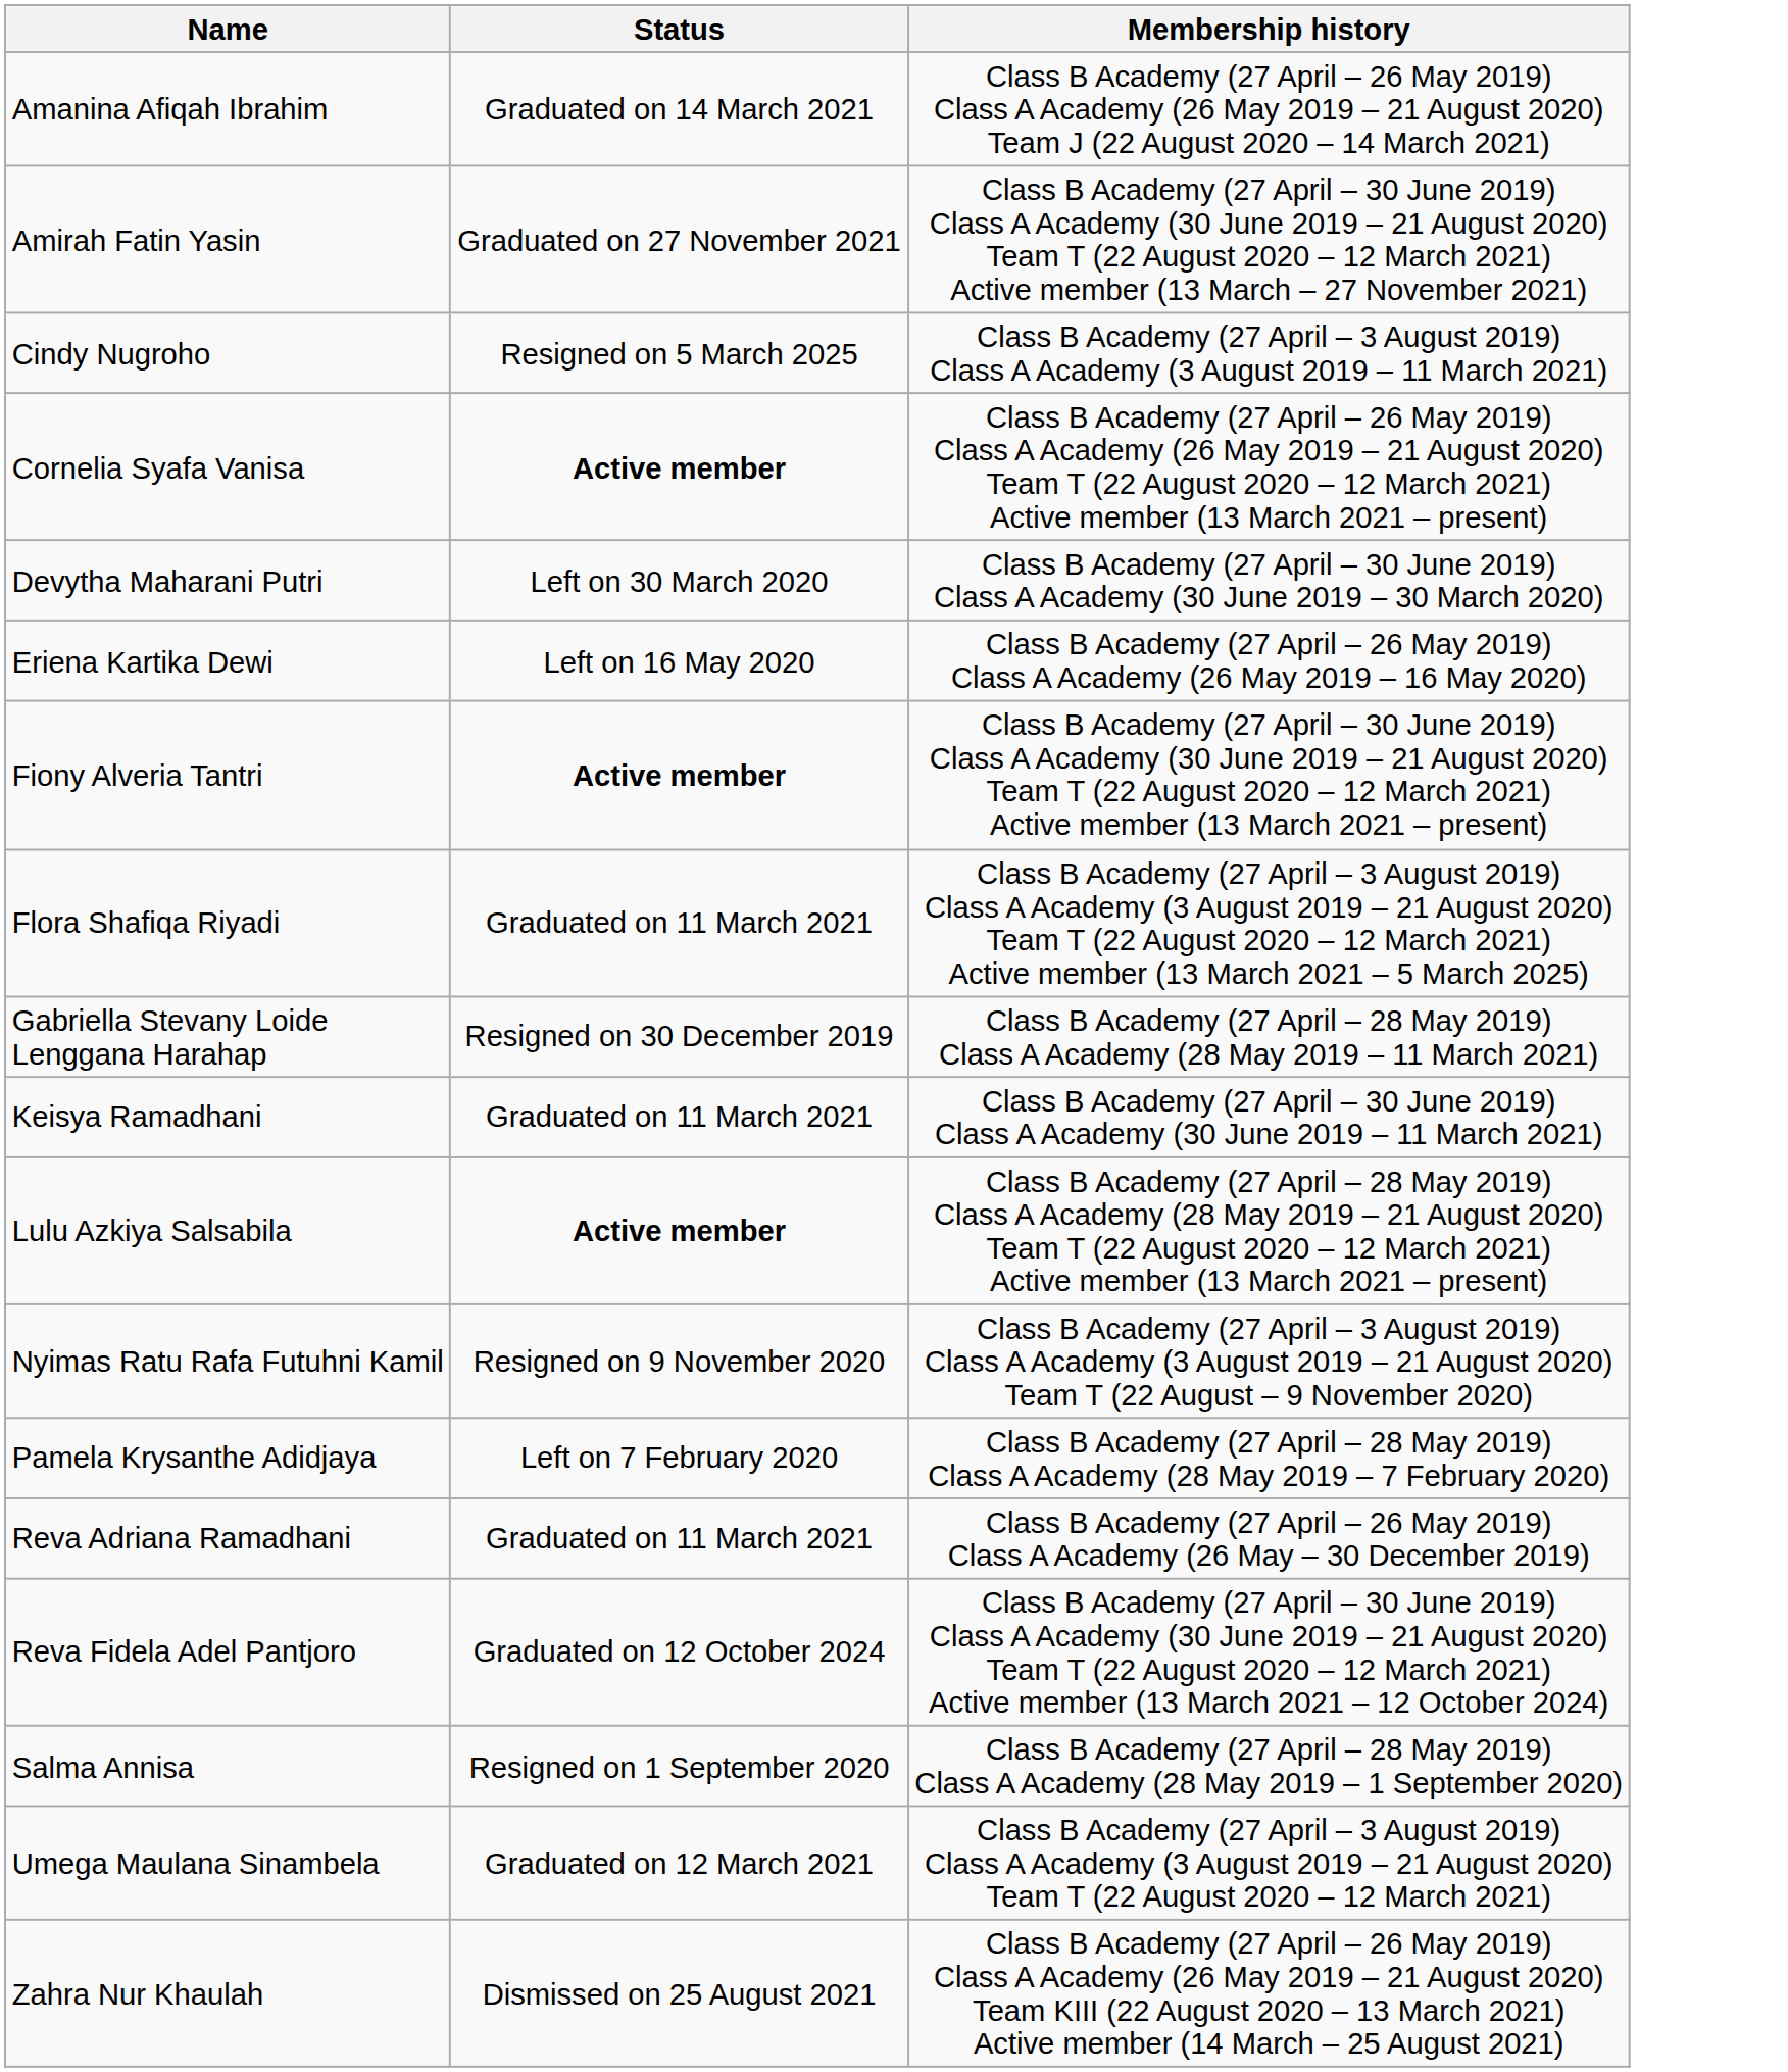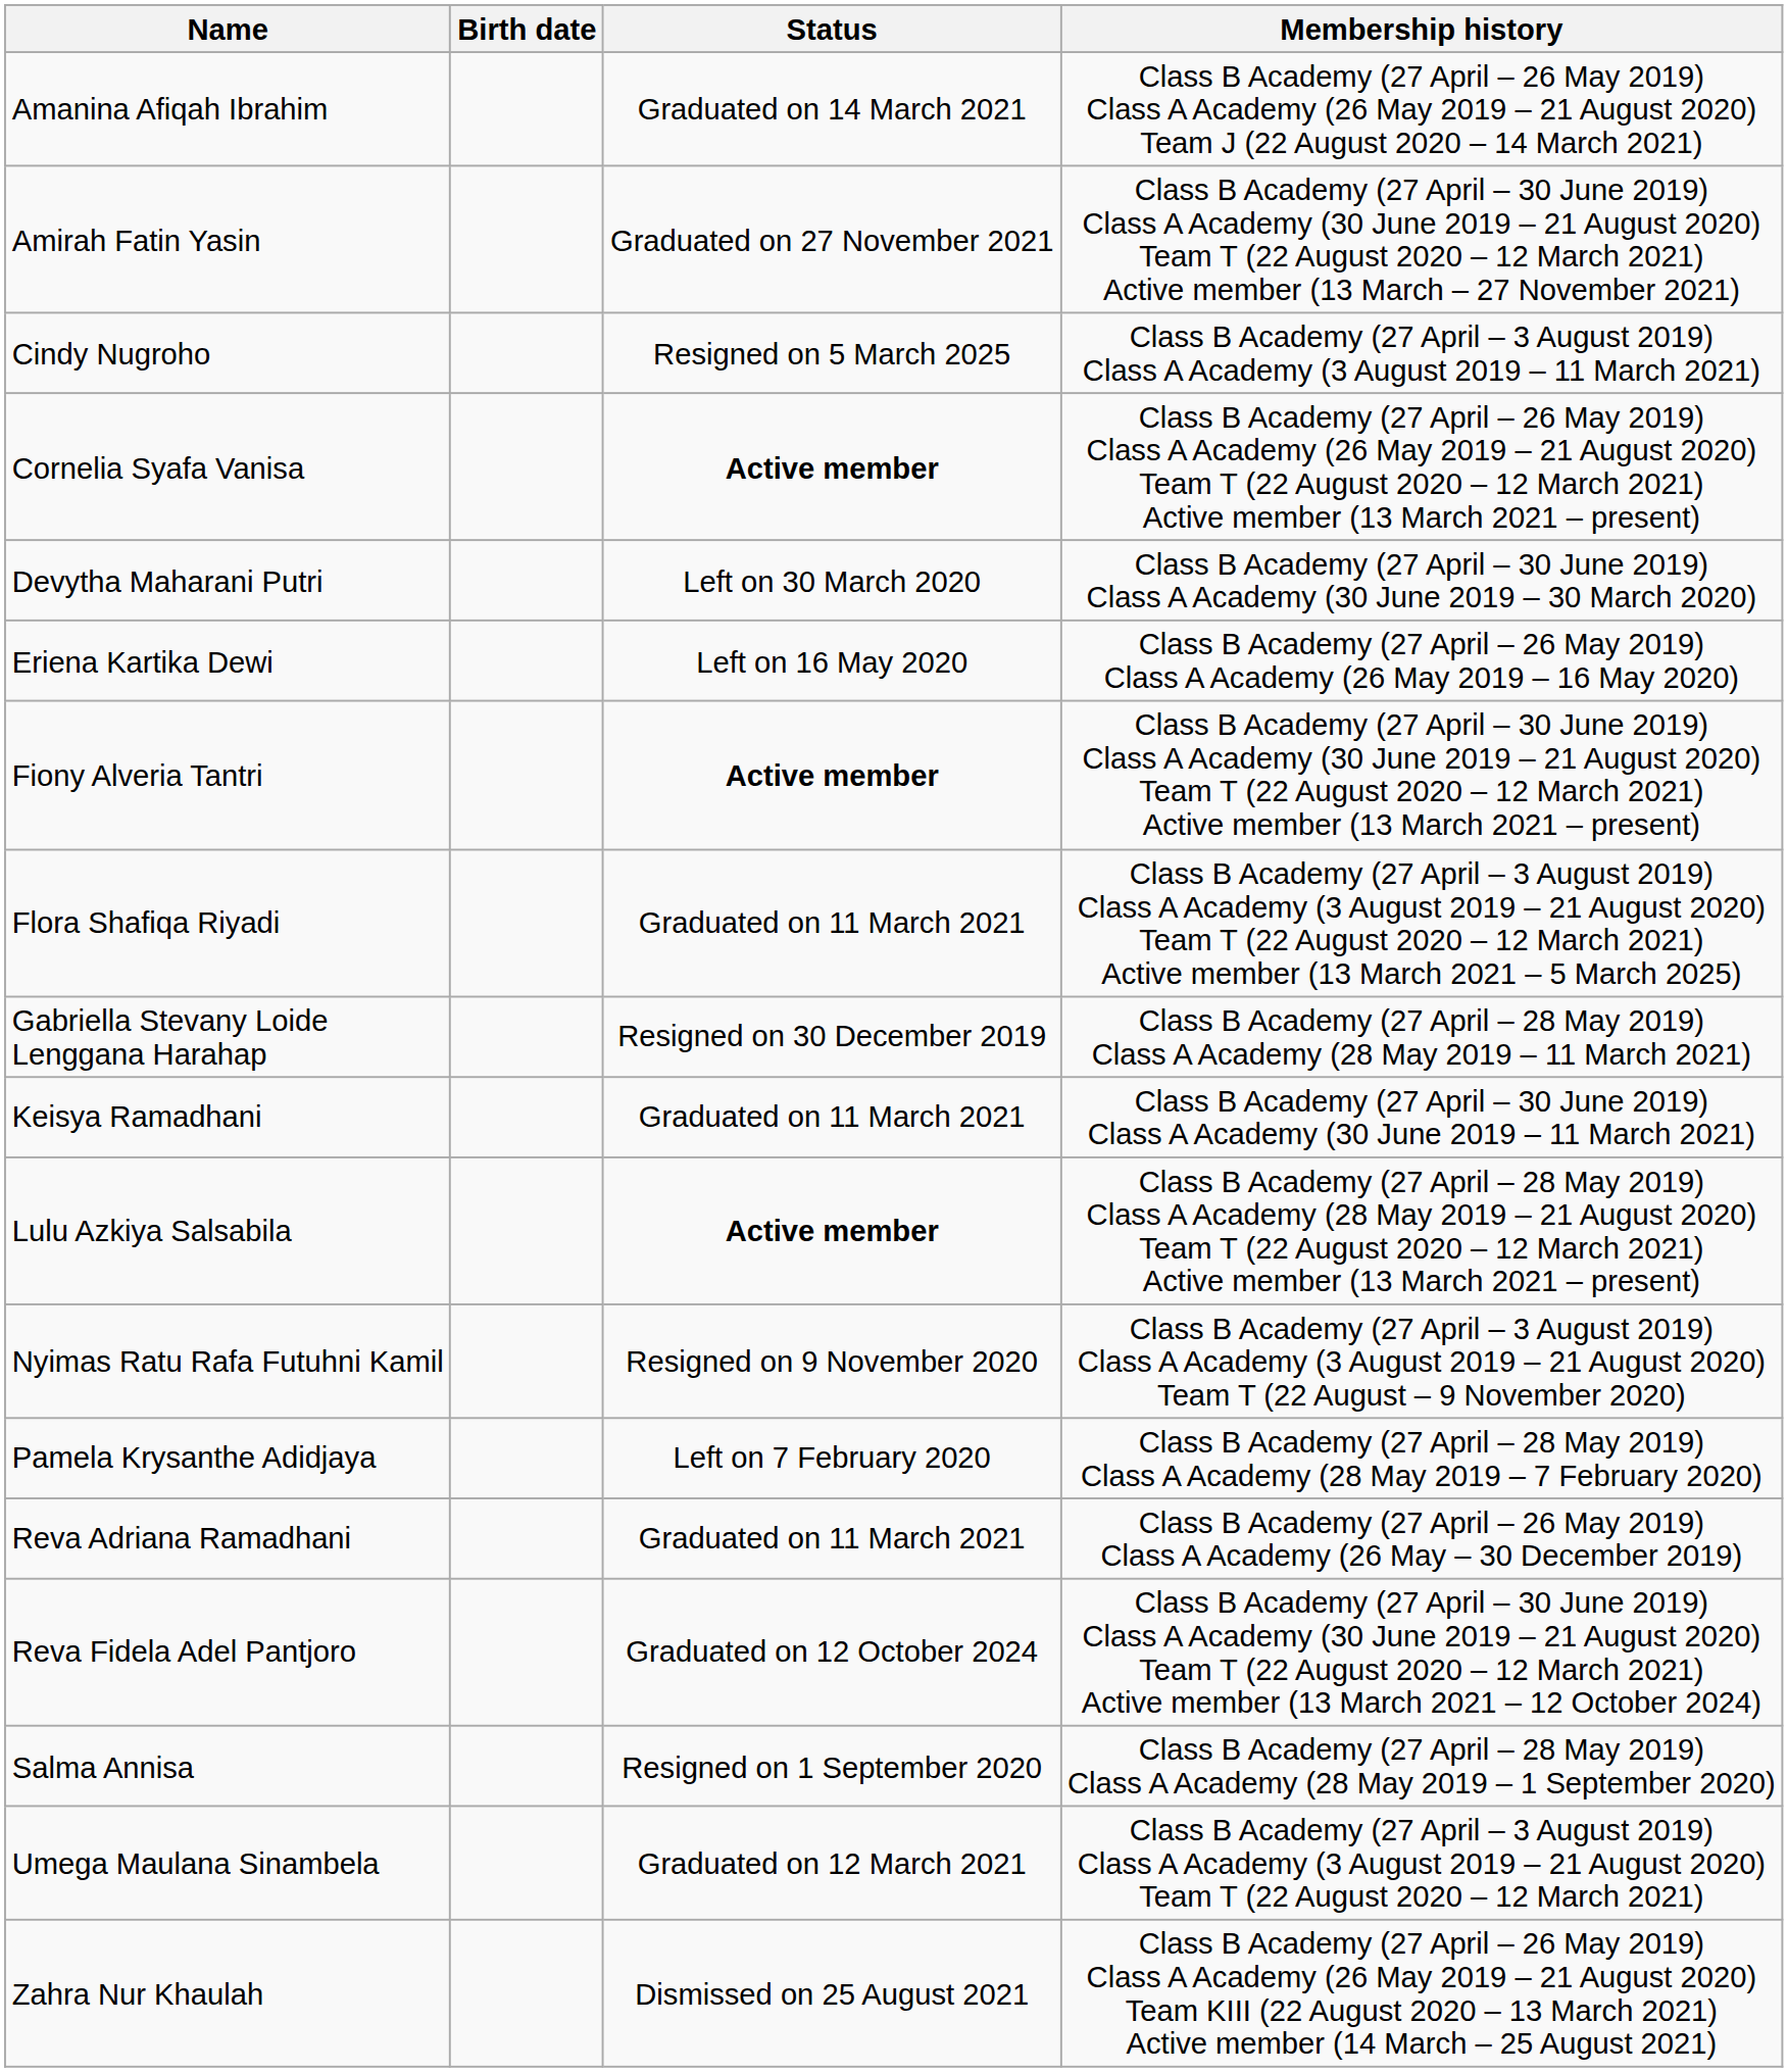 <table class="wikitable sortable" style="font-size:95%; text-align:center;">
 <tr>
 <th>Name</th>
+<th>Birth date</th>
 <th>Status</th>
 <th class="unsortable">Membership history</th>
 </tr>
 <tr>
 <td style="text-align:left;">Amanina Afiqah Ibrahim</td>
+<td style="text-align:left;"></td>
 <td style="text-align:center;">Graduated on 14 March 2021</td>
 <td>Class B Academy (27 April – 26 May 2019)<br>Class A Academy (26 May 2019 – 21 August 2020)<br>Team J (22 August 2020 – 14 March 2021)</td>
 </tr>
 <tr>
 <td style="text-align:left;">Amirah Fatin Yasin</td>
+<td style="text-align:left;"></td>
 <td style="text-align:center;">Graduated on 27 November 2021</td>
 <td>Class B Academy (27 April – 30 June 2019)<br>Class A Academy (30 June 2019 – 21 August 2020)<br>Team T (22 August 2020 – 12 March 2021)<br>Active member (13 March – 27 November 2021)</td>
 </tr>
 <tr>
 <td style="text-align:left;">Cindy Nugroho</td>
+<td style="text-align:left;"></td>
 <td style="text-align:center;">Resigned on 5 March 2025</td>
 <td>Class B Academy (27 April – 3 August 2019)<br>Class A Academy (3 August 2019 – 11 March 2021)</td>
 </tr>
 <tr>
 <td style="text-align:left;">Cornelia Syafa Vanisa</td>
+<td style="text-align:left;"></td>
 <td style="text-align:center;"><strong>Active member</strong></td>
 <td>Class B Academy (27 April – 26 May 2019)<br>Class A Academy (26 May 2019 – 21 August 2020)<br>Team T (22 August 2020 – 12 March 2021)<br>Active member (13 March 2021 – present)</td>
 </tr>
 <tr>
 <td style="text-align:left;">Devytha Maharani Putri</td>
+<td style="text-align:left;"></td>
 <td style="text-align:center;">Left on 30 March 2020</td>
 <td>Class B Academy (27 April – 30 June 2019)<br>Class A Academy (30 June 2019 – 30 March 2020)</td>
 </tr>
 <tr>
 <td style="text-align:left;">Eriena Kartika Dewi</td>
+<td style="text-align:left;"></td>
 <td style="text-align:center;">Left on 16 May 2020</td>
 <td>Class B Academy (27 April – 26 May 2019)<br>Class A Academy (26 May 2019 – 16 May 2020)</td>
 </tr>
 <tr>
 <td style="text-align:left;">Fiony Alveria Tantri</td>
+<td style="text-align:left;"></td>
 <td style="text-align:center;"><strong>Active member</strong></td>
 <td>Class B Academy (27 April – 30 June 2019)<br>Class A Academy (30 June 2019 – 21 August 2020)<br>Team T (22 August 2020 – 12 March 2021)<br>Active member (13 March 2021 – present)</td>
 </tr>
 <tr>
 <td style="text-align:left;">Flora Shafiqa Riyadi</td>
+<td style="text-align:left;"></td>
 <td style="text-align:center;">Graduated on 11 March 2021</td>
 <td>Class B Academy (27 April – 3 August 2019)<br>Class A Academy (3 August 2019 – 21 August 2020)<br>Team T (22 August 2020 – 12 March 2021)<br>Active member (13 March 2021 – 5 March 2025)</td>
 </tr>
 <tr>
 <td style="text-align:left;">Gabriella Stevany Loide<br>Lenggana Harahap</td>
+<td style="text-align:left;"></td>
 <td style="text-align:center;">Resigned on 30 December 2019</td>
 <td>Class B Academy (27 April – 28 May 2019)<br>Class A Academy (28 May 2019 – 11 March 2021)</td>
 </tr>
 <tr>
 <td style="text-align:left;">Keisya Ramadhani</td>
+<td style="text-align:left;"></td>
 <td style="text-align:center;">Graduated on 11 March 2021</td>
 <td>Class B Academy (27 April – 30 June 2019)<br>Class A Academy (30 June 2019 – 11 March 2021)</td>
 </tr>
 <tr>
 <td style="text-align:left;">Lulu Azkiya Salsabila</td>
+<td style="text-align:left;"></td>
 <td style="text-align:center;"><strong>Active member</strong></td>
 <td>Class B Academy (27 April – 28 May 2019)<br>Class A Academy (28 May 2019 – 21 August 2020)<br>Team T (22 August 2020 – 12 March 2021)<br>Active member (13 March 2021 – present)</td>
 </tr>
 <tr>
 <td style="text-align:left;">Nyimas Ratu Rafa Futuhni Kamil</td>
+<td style="text-align:left;"></td>
 <td style="text-align:center;">Resigned on 9 November 2020</td>
 <td>Class B Academy (27 April – 3 August 2019)<br>Class A Academy (3 August 2019 – 21 August 2020)<br>Team T (22 August – 9 November 2020)</td>
 </tr>
 <tr>
 <td style="text-align:left;">Pamela Krysanthe Adidjaya</td>
+<td style="text-align:left;"></td>
 <td style="text-align:center;">Left on 7 February 2020</td>
 <td>Class B Academy (27 April – 28 May 2019)<br>Class A Academy (28 May 2019 – 7 February 2020)</td>
 </tr>
 <tr>
 <td style="text-align:left;">Reva Adriana Ramadhani</td>
+<td style="text-align:left;"></td>
 <td style="text-align:center;">Graduated on 11 March 2021</td>
 <td>Class B Academy (27 April – 26 May 2019)<br>Class A Academy (26 May – 30 December 2019)</td>
 </tr>
 <tr>
 <td style="text-align:left;">Reva Fidela Adel Pantjoro</td>
+<td style="text-align:left;"></td>
 <td style="text-align:center;">Graduated on 12 October 2024</td>
 <td>Class B Academy (27 April – 30 June 2019)<br>Class A Academy (30 June 2019 – 21 August 2020)<br>Team T (22 August 2020 – 12 March 2021)<br>Active member (13 March 2021 – 12 October 2024)</td>
 </tr>
 <tr>
 <td style="text-align:left;">Salma Annisa</td>
+<td style="text-align:left;"></td>
 <td style="text-align:center;">Resigned on 1 September 2020</td>
 <td>Class B Academy (27 April – 28 May 2019)<br>Class A Academy (28 May 2019 – 1 September 2020)</td>
 </tr>
 <tr>
 <td style="text-align:left;">Umega Maulana Sinambela</td>
+<td style="text-align:left;"></td>
 <td style="text-align:center;">Graduated on 12 March 2021</td>
 <td>Class B Academy (27 April – 3 August 2019)<br>Class A Academy (3 August 2019 – 21 August 2020)<br>Team T (22 August 2020 – 12 March 2021)</td>
 </tr>
 <tr>
 <td style="text-align:left;">Zahra Nur Khaulah</td>
+<td style="text-align:left;"></td>
 <td style="text-align:center;">Dismissed on 25 August 2021</td>
 <td>Class B Academy (27 April – 26 May 2019)<br>Class A Academy (26 May 2019 – 21 August 2020)<br>Team KIII (22 August 2020 – 13 March 2021)<br>Active member (14 March – 25 August 2021)</td>
 </tr>
 </table>
